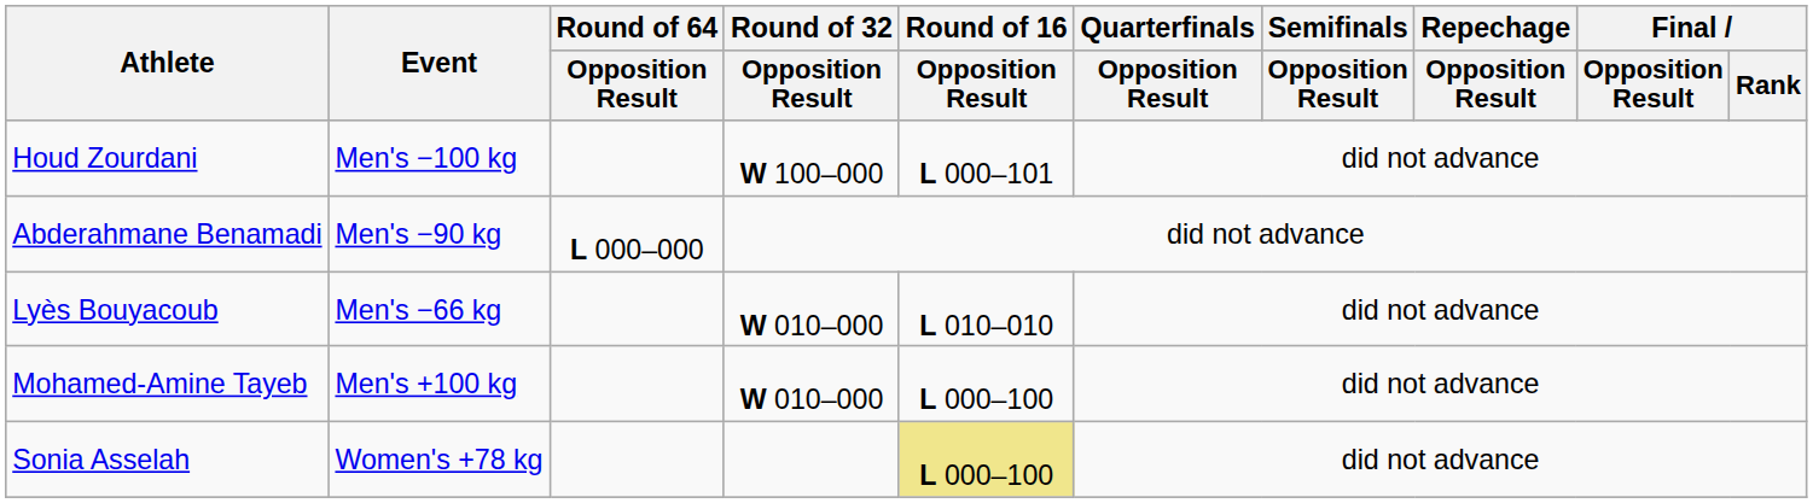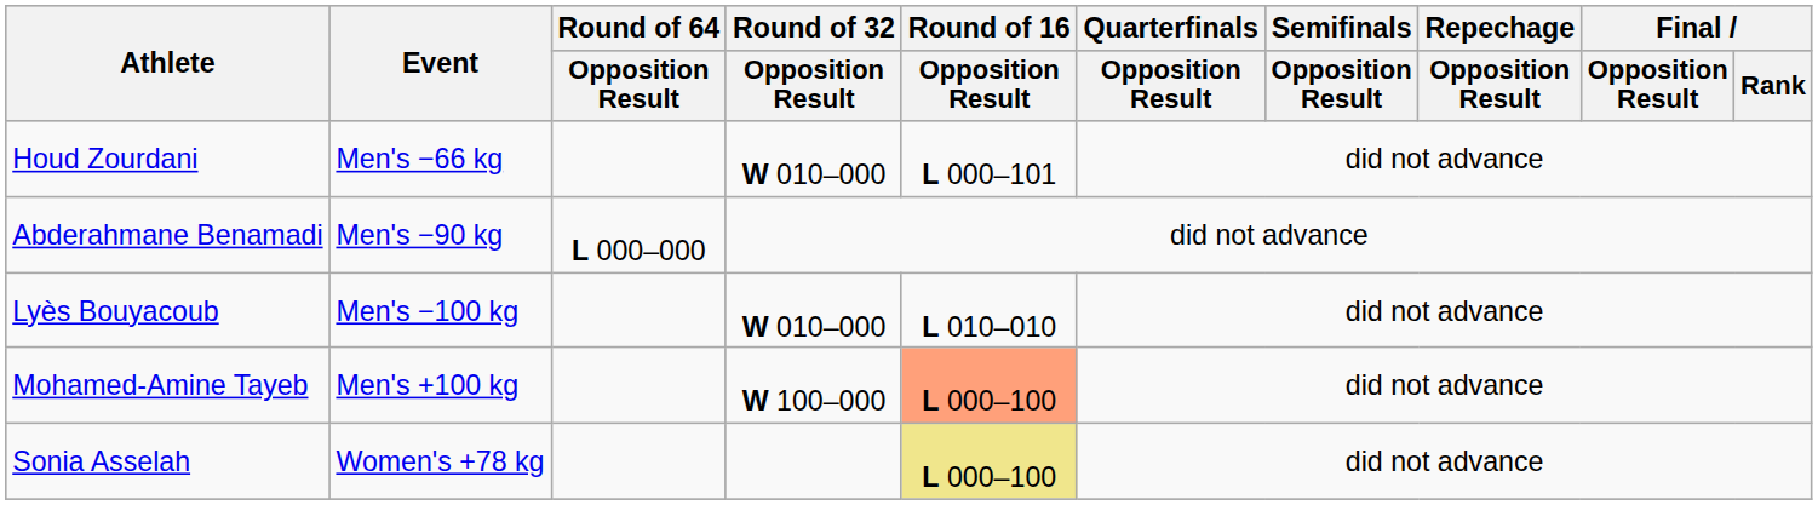 <table class="wikitable" style="font-size:90%">
 <tr>
 <th rowspan="2">Athlete</th>
 <th rowspan="2">Event</th>
 <th>Round of 64</th>
 <th>Round of 32</th>
 <th>Round of 16</th>
 <th>Quarterfinals</th>
 <th>Semifinals</th>
 <th>Repechage</th>
 <th colspan=2>Final / </th>
 </tr>
 <tr style="font-size:95%">
 <th>Opposition<br>Result</th>
 <th>Opposition<br>Result</th>
 <th>Opposition<br>Result</th>
 <th>Opposition<br>Result</th>
 <th>Opposition<br>Result</th>
 <th>Opposition<br>Result</th>
 <th>Opposition<br>Result</th>
 <th>Rank</th>
 </tr>
 <tr align=center>
 <td align=left><a href='#'>Houd Zourdani</a></td>
-<td align=left><a href='#'>Men's −100 kg</a></td>
+<td align=left><a href='#'>Men's −66 kg</a></td>
 <td></td>
-<td><br><strong>W</strong> 100–000</td>
+<td><br><strong>W</strong> 010–000</td>
 <td><br><strong>L</strong> 000–101</td>
 <td colspan=5>did not advance</td>
 </tr>
 <tr align=center>
 <td align=left><a href='#'>Abderahmane Benamadi</a></td>
 <td align=left><a href='#'>Men's −90 kg</a></td>
 <td><br><strong>L</strong> 000–000 </td>
 <td colspan=7>did not advance</td>
 </tr>
 <tr align=center>
 <td align=left><a href='#'>Lyès Bouyacoub</a></td>
-<td align=left><a href='#'>Men's −66 kg</a></td>
+<td align=left><a href='#'>Men's −100 kg</a></td>
 <td></td>
 <td><br><strong>W</strong> 010–000</td>
 <td><br><strong>L</strong> 010–010 </td>
 <td colspan=5>did not advance</td>
 </tr>
 <tr align=center>
 <td align=left><a href='#'>Mohamed-Amine Tayeb</a></td>
 <td align=left><a href='#'>Men's +100 kg</a></td>
 <td></td>
-<td><br><strong>W</strong> 010–000</td>
-<td><br><strong>L</strong> 000–100</td>
+<td><br><strong>W</strong> 100–000</td>
+<td style="background: lightsalmon;"><br><strong>L</strong> 000–100</td>
 <td colspan=5>did not advance</td>
 </tr>
 <tr align=center>
 <td align=left><a href='#'>Sonia Asselah</a></td>
 <td align=left><a href='#'>Women's +78 kg</a></td>
 <td></td>
 <td></td>
 <td style="background: khaki;"><br><strong>L</strong> 000–100</td>
 <td colspan=5>did not advance</td>
 </tr>
 </table>
